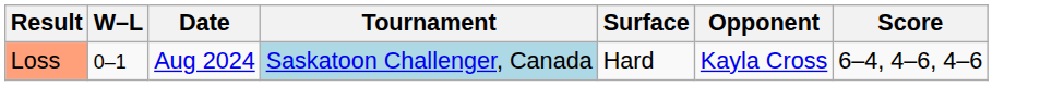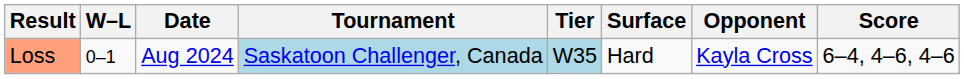 <table class="sortable wikitable">
 <tr>
 <th>Result</th>
 <th class="unsortable">W–L</th>
 <th>Date</th>
 <th>Tournament</th>
+<th>Tier</th>
 <th>Surface</th>
 <th>Opponent</th>
 <th class="unsortable">Score</th>
 </tr>
 <tr>
 <td style="background:#ffa07a;">Loss</td>
 <td><small>0–1</small></td>
 <td><a href='#'>Aug 2024</a></td>
 <td style="background:lightblue;"><a href='#'>Saskatoon Challenger</a>, Canada</td>
+<td style="background:lightblue;">W35</td>
 <td>Hard</td>
 <td> <a href='#'>Kayla Cross</a></td>
 <td>6–4, 4–6, 4–6</td>
 </tr>
 </table>
